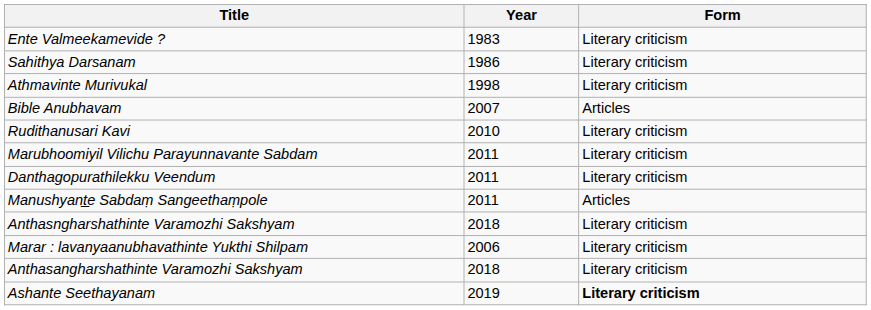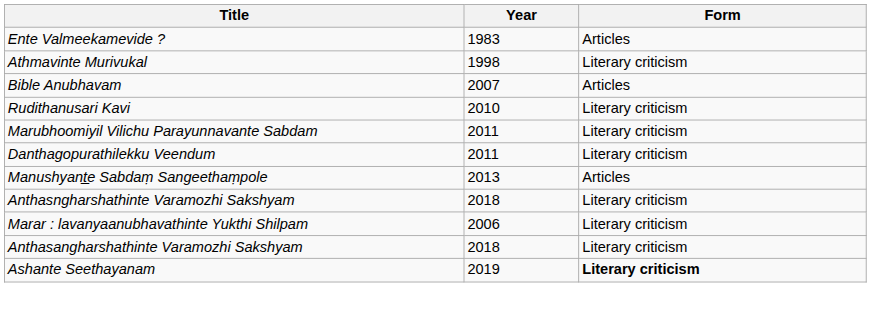 <table class="wikitable plainrowheaders sortable" style="width:75%">
 <tr>
 <th scope="col" style="width:40%">Title</th>
 <th scope="col" style="width:10%">Year</th>
 <th scope="col" style="width:25%">Form</th>
 </tr>
 <tr>
 <td><em>Ente Valmeekamevide ?</em></td>
 <td>1983</td>
-<td>Literary criticism</td>
-</tr>
-<tr>
-<td><em>Sahithya Darsanam</em></td>
-<td>1986</td>
-<td>Literary criticism</td>
+<td>Articles</td>
 </tr>
 <tr>
 <td><em>Athmavinte Murivukal</em></td>
 <td>1998</td>
 <td>Literary criticism</td>
 </tr>
 <tr>
 <td><em>Bible Anubhavam</em></td>
 <td>2007</td>
 <td>Articles</td>
 </tr>
 <tr>
 <td><em>Rudithanusari Kavi</em></td>
 <td>2010</td>
 <td>Literary criticism</td>
 </tr>
 <tr>
 <td><em>Marubhoomiyil Vilichu Parayunnavante Sabdam</em></td>
 <td>2011</td>
 <td>Literary criticism</td>
 </tr>
 <tr>
 <td><em>Danthagopurathilekku Veendum</em></td>
 <td>2011</td>
 <td>Literary criticism</td>
 </tr>
 <tr>
 <td><em>Manushyant̲e Sabdaṃ Sangeethaṃpole</em></td>
-<td>2011</td>
+<td>2013</td>
 <td>Articles</td>
 </tr>
 <tr>
 <td><em>Anthasngharshathinte Varamozhi Sakshyam</em></td>
 <td>2018</td>
 <td>Literary criticism</td>
 </tr>
 <tr>
 <td><em>Marar : lavanyaanubhavathinte Yukthi Shilpam</em></td>
 <td>2006</td>
 <td>Literary criticism</td>
 </tr>
 <tr>
 <td><em>Anthasangharshathinte Varamozhi Sakshyam</em></td>
 <td>2018</td>
 <td>Literary criticism</td>
 </tr>
 <tr>
 <td><em>Ashante Seethayanam</em></td>
 <td>2019</td>
 <td><strong>Literary criticism</strong></td>
 </tr>
 </table>
